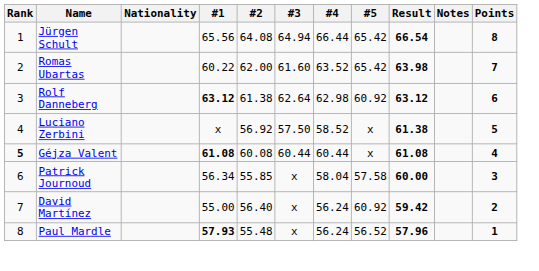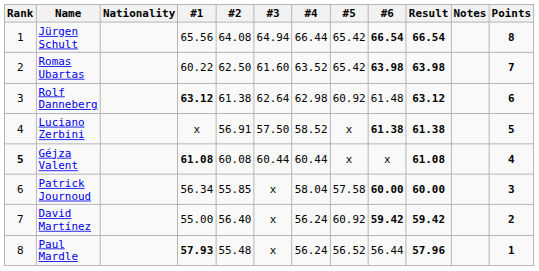 <table class="wikitable sortable" style="text-align:center">
 <tr>
 <th>Rank</th>
 <th>Name</th>
 <th>Nationality</th>
 <th>#1</th>
 <th>#2</th>
 <th>#3</th>
 <th>#4</th>
 <th>#5</th>
+<th>#6</th>
 <th>Result</th>
 <th>Notes</th>
 <th>Points</th>
 </tr>
 <tr>
 <td>1</td>
 <td align=left><a href='#'>Jürgen Schult</a></td>
 <td align=left></td>
 <td>65.56</td>
 <td>64.08</td>
 <td>64.94</td>
 <td>66.44</td>
 <td>65.42</td>
 <td><strong>66.54</strong></td>
+<td><strong>66.54</strong></td>
 <td></td>
 <td><strong>8</strong></td>
 </tr>
 <tr>
 <td>2</td>
 <td align=left><a href='#'>Romas Ubartas</a></td>
 <td align=left></td>
 <td>60.22</td>
-<td>62.00</td>
+<td>62.50</td>
 <td>61.60</td>
 <td>63.52</td>
 <td>65.42</td>
+<td><strong>63.98</strong></td>
 <td><strong>63.98</strong></td>
 <td></td>
 <td><strong>7</strong></td>
 </tr>
 <tr>
 <td>3</td>
 <td align=left><a href='#'>Rolf Danneberg</a></td>
 <td align=left></td>
 <td><strong>63.12</strong></td>
 <td>61.38</td>
 <td>62.64</td>
 <td>62.98</td>
 <td>60.92</td>
+<td>61.48</td>
 <td><strong>63.12</strong></td>
 <td></td>
 <td><strong>6</strong></td>
 </tr>
 <tr>
 <td>4</td>
 <td align=left><a href='#'>Luciano Zerbini</a></td>
 <td align=left></td>
 <td>x</td>
-<td>56.92</td>
+<td>56.91</td>
 <td>57.50</td>
 <td>58.52</td>
 <td>x</td>
+<td><strong>61.38</strong></td>
 <td><strong>61.38</strong></td>
 <td></td>
 <td><strong>5</strong></td>
 </tr>
 <tr>
 <td><strong>5</strong></td>
 <td align=left><a href='#'>Géjza Valent</a></td>
 <td align=left></td>
 <td><strong>61.08</strong></td>
 <td>60.08</td>
 <td>60.44</td>
 <td>60.44</td>
+<td>x</td>
 <td>x</td>
 <td><strong>61.08</strong></td>
 <td></td>
 <td><strong>4</strong></td>
 </tr>
 <tr>
 <td>6</td>
 <td align=left><a href='#'>Patrick Journoud</a></td>
 <td align=left></td>
 <td>56.34</td>
 <td>55.85</td>
 <td>x</td>
 <td>58.04</td>
 <td>57.58</td>
 <td><strong>60.00</strong></td>
+<td><strong>60.00</strong></td>
 <td></td>
 <td><strong>3</strong></td>
 </tr>
 <tr>
 <td>7</td>
 <td align=left><a href='#'>David Martínez</a></td>
 <td align=left></td>
 <td>55.00</td>
 <td>56.40</td>
 <td>x</td>
 <td>56.24</td>
 <td>60.92</td>
 <td><strong>59.42</strong></td>
+<td><strong>59.42</strong></td>
 <td></td>
 <td><strong>2</strong></td>
 </tr>
 <tr>
 <td>8</td>
 <td align=left><a href='#'>Paul Mardle</a></td>
 <td align=left></td>
 <td><strong>57.93</strong></td>
 <td>55.48</td>
 <td>x</td>
 <td>56.24</td>
 <td>56.52</td>
+<td>56.44</td>
 <td><strong>57.96</strong></td>
 <td></td>
 <td><strong>1</strong></td>
 </tr>
 </table>
